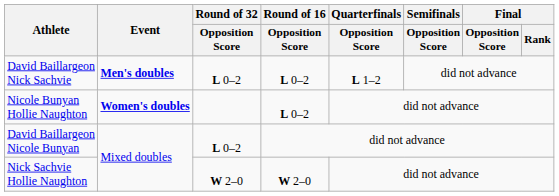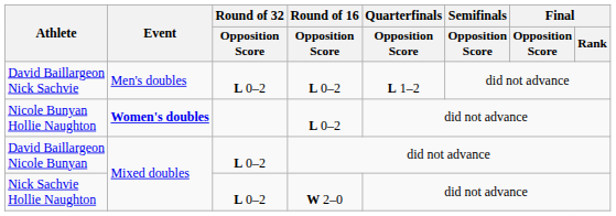 <table class=wikitable style=font-size:90%;text-align:center>
 <tr>
 <th rowspan=2>Athlete</th>
 <th rowspan=2>Event</th>
 <th>Round of 32</th>
 <th>Round of 16</th>
 <th>Quarterfinals</th>
 <th>Semifinals</th>
 <th colspan=2>Final</th>
 </tr>
 <tr style=font-size:95%>
 <th>Opposition<br>Score</th>
 <th>Opposition<br>Score</th>
 <th>Opposition<br>Score</th>
 <th>Opposition<br>Score</th>
 <th>Opposition<br>Score</th>
 <th>Rank</th>
 </tr>
 <tr align=center>
 <td align=left><a href='#'>David Baillargeon</a><br><a href='#'>Nick Sachvie</a></td>
-<td align=left><strong><a href='#'>Men's doubles</a></strong></td>
+<td align=left><a href='#'>Men's doubles</a></td>
 <td><br><strong>L</strong> 0–2</td>
 <td><br><strong>L</strong> 0–2</td>
 <td><br><strong>L</strong> 1–2</td>
 <td colspan=3>did not advance</td>
 </tr>
 <tr align=center>
 <td align=left><a href='#'>Nicole Bunyan</a><br><a href='#'>Hollie Naughton</a></td>
 <td align=left><strong><a href='#'>Women's doubles</a></strong></td>
 <td></td>
 <td><br><strong>L</strong> 0–2</td>
 <td colspan=4>did not advance</td>
 </tr>
 <tr align=center>
 <td align=left><a href='#'>David Baillargeon</a><br><a href='#'>Nicole Bunyan</a></td>
 <td align=left rowspan=2><a href='#'>Mixed doubles</a></td>
 <td><br><strong>L</strong> 0–2</td>
 <td colspan=5>did not advance</td>
 </tr>
 <tr align=center>
 <td align=left><a href='#'>Nick Sachvie</a><br><a href='#'>Hollie Naughton</a></td>
-<td><br><strong>W</strong> 2–0</td>
+<td><br><strong>L</strong> 0–2</td>
 <td><br><strong>W</strong> 2–0</td>
 <td colspan=4>did not advance</td>
 </tr>
 </table>
